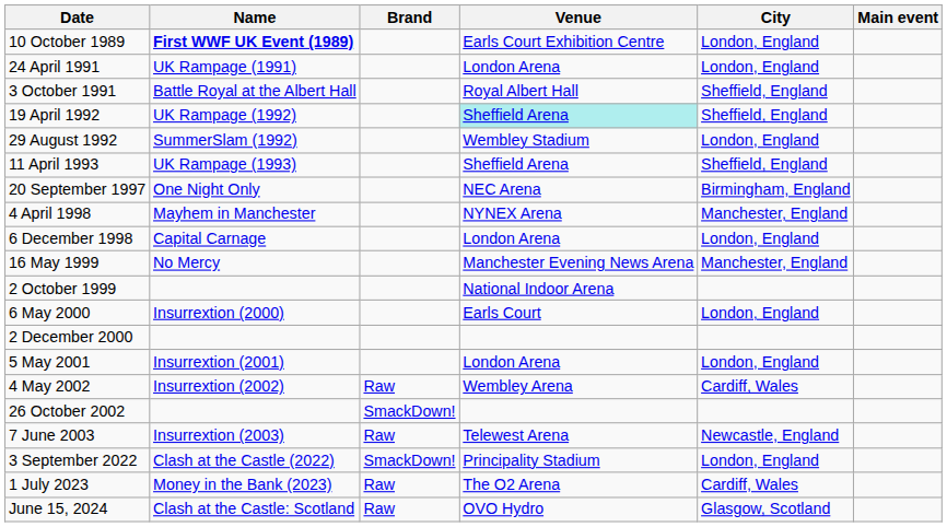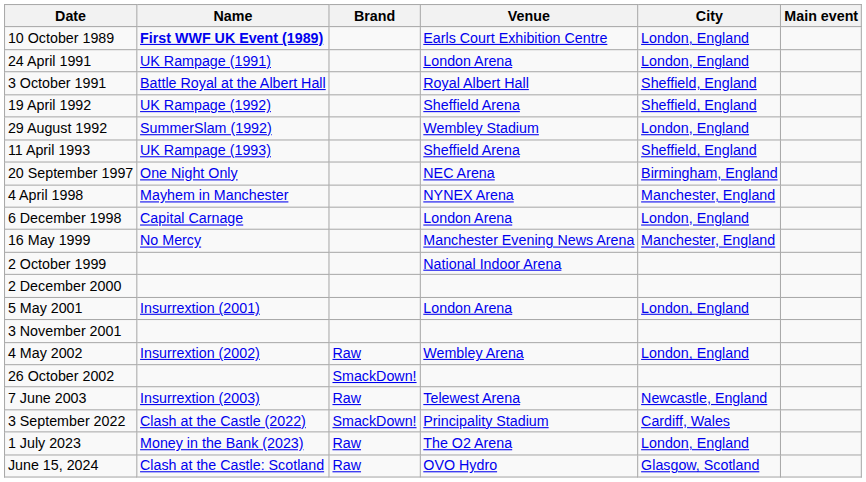 <table class="wikitable" style="font-size:85%;">
 <tr>
 <th>Date</th>
 <th>Name</th>
 <th>Brand</th>
 <th>Venue</th>
 <th>City</th>
 <th>Main event</th>
 </tr>
 <tr>
 <td>10 October 1989</td>
 <td><strong><a href='#'>First WWF UK Event (1989)</a></strong></td>
 <td></td>
 <td><a href='#'>Earls Court Exhibition Centre</a></td>
 <td><a href='#'>London, England</a></td>
 <td></td>
 </tr>
 <tr>
 <td>24 April 1991</td>
 <td><a href='#'>UK Rampage (1991)</a></td>
 <td></td>
 <td><a href='#'>London Arena</a></td>
 <td><a href='#'>London, England</a></td>
 <td></td>
 </tr>
 <tr>
 <td>3 October 1991</td>
 <td><a href='#'>Battle Royal at the Albert Hall</a></td>
 <td></td>
 <td><a href='#'>Royal Albert Hall</a></td>
 <td><a href='#'>Sheffield, England</a></td>
 <td></td>
 </tr>
 <tr>
 <td>19 April 1992</td>
 <td><a href='#'>UK Rampage (1992)</a></td>
 <td></td>
-<td style="background: paleturquoise;"><a href='#'>Sheffield Arena</a></td>
+<td><a href='#'>Sheffield Arena</a></td>
 <td><a href='#'>Sheffield, England</a></td>
 <td></td>
 </tr>
 <tr>
 <td>29 August 1992<br></td>
 <td><a href='#'>SummerSlam (1992)</a></td>
 <td></td>
 <td><a href='#'>Wembley Stadium</a></td>
 <td><a href='#'>London, England</a></td>
 <td></td>
 </tr>
 <tr>
 <td>11 April 1993</td>
 <td><a href='#'>UK Rampage (1993)</a></td>
 <td></td>
 <td><a href='#'>Sheffield Arena</a></td>
 <td><a href='#'>Sheffield, England</a></td>
 <td></td>
 </tr>
 <tr>
 <td>20 September 1997</td>
 <td><a href='#'>One Night Only</a></td>
 <td></td>
 <td><a href='#'>NEC Arena</a></td>
 <td><a href='#'>Birmingham, England</a></td>
 <td></td>
 </tr>
 <tr>
 <td>4 April 1998</td>
 <td><a href='#'>Mayhem in Manchester</a></td>
 <td></td>
 <td><a href='#'>NYNEX Arena</a></td>
 <td><a href='#'>Manchester, England</a></td>
 <td></td>
 </tr>
 <tr>
 <td>6 December 1998</td>
 <td><a href='#'>Capital Carnage</a></td>
 <td></td>
 <td><a href='#'>London Arena</a></td>
 <td><a href='#'>London, England</a></td>
 <td></td>
 </tr>
 <tr>
 <td>16 May 1999</td>
 <td><a href='#'>No Mercy</a></td>
 <td></td>
 <td><a href='#'>Manchester Evening News Arena</a></td>
 <td><a href='#'>Manchester, England</a></td>
 <td></td>
 </tr>
 <tr>
 <td>2 October 1999</td>
 <td></td>
 <td></td>
 <td><a href='#'>National Indoor Arena</a></td>
 <td></td>
 <td></td>
 </tr>
 <tr>
-<td>6 May 2000</td>
-<td><a href='#'>Insurrextion (2000)</a></td>
-<td></td>
-<td><a href='#'>Earls Court</a></td>
-<td><a href='#'>London, England</a></td>
-<td></td>
-</tr>
-<tr>
 <td>2 December 2000</td>
 <td></td>
 <td></td>
 <td></td>
 <td></td>
 <td></td>
 </tr>
 <tr>
 <td>5 May 2001</td>
 <td><a href='#'>Insurrextion (2001)</a></td>
 <td></td>
 <td><a href='#'>London Arena</a></td>
 <td><a href='#'>London, England</a></td>
 <td></td>
 </tr>
 <tr>
+<td>3 November 2001</td>
+<td></td>
+<td></td>
+<td></td>
+<td></td>
+<td></td>
+</tr>
+<tr>
 <td>4 May 2002</td>
 <td><a href='#'>Insurrextion (2002)</a></td>
 <td><a href='#'>Raw</a></td>
 <td><a href='#'>Wembley Arena</a></td>
-<td><a href='#'>Cardiff, Wales</a></td>
+<td><a href='#'>London, England</a></td>
 <td></td>
 </tr>
 <tr>
 <td>26 October 2002</td>
 <td></td>
 <td><a href='#'>SmackDown!</a></td>
 <td></td>
 <td></td>
 <td></td>
 </tr>
 <tr>
 <td>7 June 2003</td>
 <td><a href='#'>Insurrextion (2003)</a></td>
 <td><a href='#'>Raw</a></td>
 <td><a href='#'>Telewest Arena</a></td>
 <td><a href='#'>Newcastle, England</a></td>
 <td></td>
 </tr>
 <tr>
 <td>3 September 2022</td>
 <td><a href='#'>Clash at the Castle (2022)</a></td>
 <td><a href='#'>SmackDown!</a></td>
 <td><a href='#'>Principality Stadium</a></td>
-<td><a href='#'>London, England</a></td>
+<td><a href='#'>Cardiff, Wales</a></td>
 <td></td>
 </tr>
 <tr>
 <td>1 July 2023</td>
 <td><a href='#'>Money in the Bank (2023)</a></td>
 <td><a href='#'>Raw</a></td>
 <td><a href='#'>The O2 Arena</a></td>
-<td><a href='#'>Cardiff, Wales</a></td>
+<td><a href='#'>London, England</a></td>
 <td></td>
 </tr>
 <tr>
 <td>June 15, 2024</td>
 <td><a href='#'>Clash at the Castle: Scotland</a></td>
 <td><a href='#'>Raw</a></td>
 <td><a href='#'>OVO Hydro</a></td>
 <td><a href='#'>Glasgow, Scotland</a></td>
 <td></td>
 </tr>
 </table>
